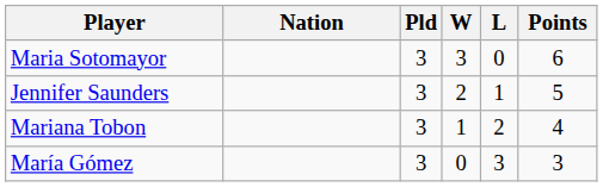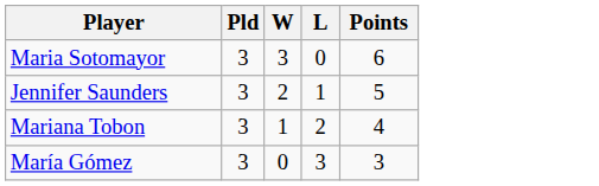 <table class="wikitable" style="text-align:center">
 <tr>
 <th width="150">Player</th>
-<th width="120">Nation</th>
 <th width="20">Pld</th>
 <th width="20">W</th>
 <th width="20">L</th>
 <th width="50">Points</th>
 </tr>
 <tr>
 <td align="left"><a href='#'>Maria Sotomayor</a></td>
-<td align="left"></td>
 <td>3</td>
 <td>3</td>
 <td>0</td>
 <td>6</td>
 </tr>
 <tr>
 <td align="left"><a href='#'>Jennifer Saunders</a></td>
-<td align="left"></td>
 <td>3</td>
 <td>2</td>
 <td>1</td>
 <td>5</td>
 </tr>
 <tr>
 <td align="left"><a href='#'>Mariana Tobon</a></td>
-<td align="left"></td>
 <td>3</td>
 <td>1</td>
 <td>2</td>
 <td>4</td>
 </tr>
 <tr>
 <td align="left"><a href='#'>María Gómez</a></td>
-<td align="left"></td>
 <td>3</td>
 <td>0</td>
 <td>3</td>
 <td>3</td>
 </tr>
 </table>
